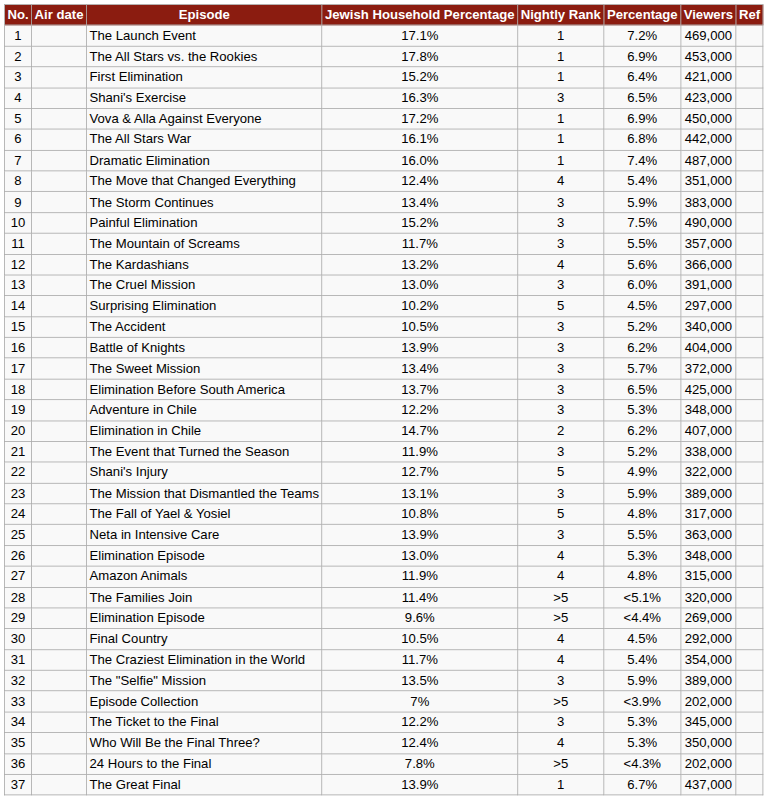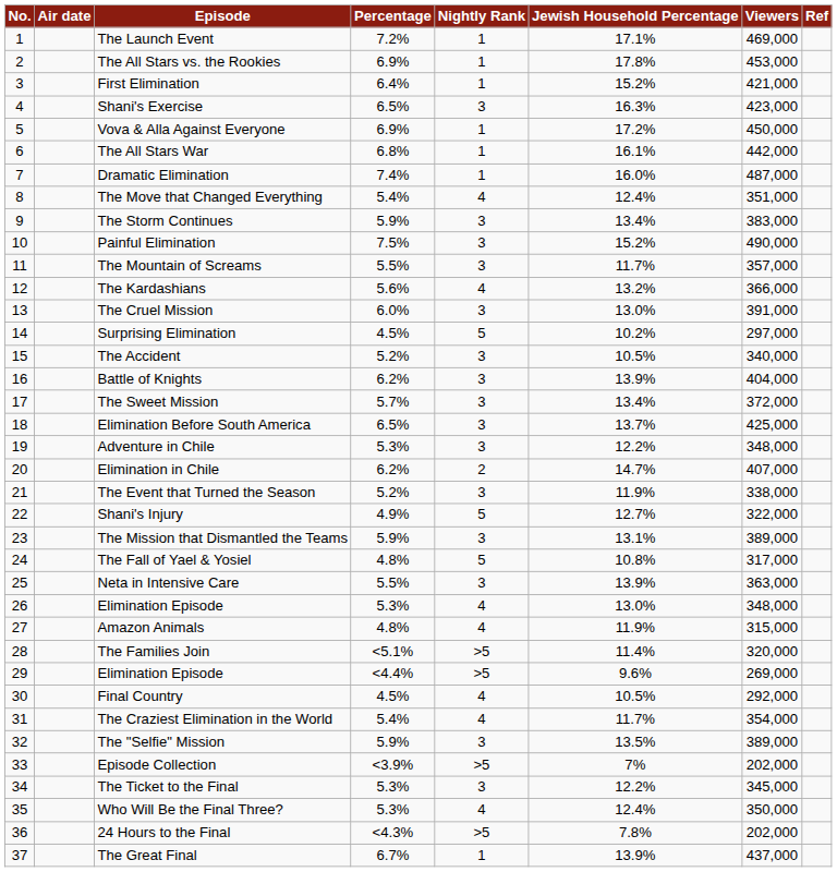 <table class="wikitable" style="text-align:center;">
 <tr>
 <th style="background:#8b1c10; color:white;">No.</th>
 <th style="background:#8b1c10; color:white;">Air date</th>
 <th style="background:#8b1c10; color:white;">Episode</th>
+<th style="background:#8b1c10; color:white;">Percentage</th>
+<th style="background:#8b1c10; color:white;">Nightly Rank</th>
 <th style="background:#8b1c10; color:white;">Jewish Household Percentage</th>
-<th style="background:#8b1c10; color:white;">Nightly Rank</th>
-<th style="background:#8b1c10; color:white;">Percentage</th>
 <th style="background:#8b1c10; color:white;">Viewers</th>
 <th style="background:#8b1c10; color:white;">Ref</th>
 </tr>
 <tr>
 <td>1</td>
 <td style="text-align:left;"></td>
 <td style="text-align:left;">The Launch Event</td>
+<td>7.2%</td>
+<td>1</td>
 <td>17.1%</td>
-<td>1</td>
-<td>7.2%</td>
 <td>469,000</td>
 <td></td>
 </tr>
 <tr>
 <td>2</td>
 <td style="text-align:left;"></td>
 <td style="text-align:left;">The All Stars vs. the Rookies</td>
+<td>6.9%</td>
+<td>1</td>
 <td>17.8%</td>
-<td>1</td>
-<td>6.9%</td>
 <td>453,000</td>
 <td></td>
 </tr>
 <tr>
 <td>3</td>
 <td style="text-align:left;"></td>
 <td style="text-align:left;">First Elimination</td>
+<td>6.4%</td>
+<td>1</td>
 <td>15.2%</td>
-<td>1</td>
-<td>6.4%</td>
 <td>421,000</td>
 <td></td>
 </tr>
 <tr>
 <td>4</td>
 <td style="text-align:left;"></td>
 <td style="text-align:left;">Shani's Exercise</td>
+<td>6.5%</td>
+<td>3</td>
 <td>16.3%</td>
-<td>3</td>
-<td>6.5%</td>
 <td>423,000</td>
 <td></td>
 </tr>
 <tr>
 <td>5</td>
 <td style="text-align:left;"></td>
 <td style="text-align:left;">Vova & Alla Against Everyone</td>
+<td>6.9%</td>
+<td>1</td>
 <td>17.2%</td>
-<td>1</td>
-<td>6.9%</td>
 <td>450,000</td>
 <td></td>
 </tr>
 <tr>
 <td>6</td>
 <td style="text-align:left;"></td>
 <td style="text-align:left;">The All Stars War</td>
+<td>6.8%</td>
+<td>1</td>
 <td>16.1%</td>
-<td>1</td>
-<td>6.8%</td>
 <td>442,000</td>
 <td></td>
 </tr>
 <tr>
 <td>7</td>
 <td style="text-align:left;"></td>
 <td style="text-align:left;">Dramatic Elimination</td>
+<td>7.4%</td>
+<td>1</td>
 <td>16.0%</td>
-<td>1</td>
-<td>7.4%</td>
 <td>487,000</td>
 <td></td>
 </tr>
 <tr>
 <td>8</td>
 <td style="text-align:left;"></td>
 <td style="text-align:left;">The Move that Changed Everything</td>
+<td>5.4%</td>
+<td>4</td>
 <td>12.4%</td>
-<td>4</td>
-<td>5.4%</td>
 <td>351,000</td>
 <td></td>
 </tr>
 <tr>
 <td>9</td>
 <td style="text-align:left;"></td>
 <td style="text-align:left;">The Storm Continues</td>
+<td>5.9%</td>
+<td>3</td>
 <td>13.4%</td>
-<td>3</td>
-<td>5.9%</td>
 <td>383,000</td>
 <td></td>
 </tr>
 <tr>
 <td>10</td>
 <td style="text-align:left;"></td>
 <td style="text-align:left;">Painful Elimination</td>
+<td>7.5%</td>
+<td>3</td>
 <td>15.2%</td>
-<td>3</td>
-<td>7.5%</td>
 <td>490,000</td>
 <td></td>
 </tr>
 <tr>
 <td>11</td>
 <td style="text-align:left;"></td>
 <td style="text-align:left;">The Mountain of Screams</td>
+<td>5.5%</td>
+<td>3</td>
 <td>11.7%</td>
-<td>3</td>
-<td>5.5%</td>
 <td>357,000</td>
 <td></td>
 </tr>
 <tr>
 <td>12</td>
 <td style="text-align:left;"></td>
 <td style="text-align:left;">The Kardashians</td>
+<td>5.6%</td>
+<td>4</td>
 <td>13.2%</td>
-<td>4</td>
-<td>5.6%</td>
 <td>366,000</td>
 <td></td>
 </tr>
 <tr>
 <td>13</td>
 <td style="text-align:left;"></td>
 <td style="text-align:left;">The Cruel Mission</td>
+<td>6.0%</td>
+<td>3</td>
 <td>13.0%</td>
-<td>3</td>
-<td>6.0%</td>
 <td>391,000</td>
 <td></td>
 </tr>
 <tr>
 <td>14</td>
 <td style="text-align:left;"></td>
 <td style="text-align:left;">Surprising Elimination</td>
+<td>4.5%</td>
+<td>5</td>
 <td>10.2%</td>
-<td>5</td>
-<td>4.5%</td>
 <td>297,000</td>
 <td></td>
 </tr>
 <tr>
 <td>15</td>
 <td style="text-align:left;"></td>
 <td style="text-align:left;">The Accident</td>
+<td>5.2%</td>
+<td>3</td>
 <td>10.5%</td>
-<td>3</td>
-<td>5.2%</td>
 <td>340,000</td>
 <td></td>
 </tr>
 <tr>
 <td>16</td>
 <td style="text-align:left;"></td>
 <td style="text-align:left;">Battle of Knights</td>
+<td>6.2%</td>
+<td>3</td>
 <td>13.9%</td>
-<td>3</td>
-<td>6.2%</td>
 <td>404,000</td>
 <td></td>
 </tr>
 <tr>
 <td>17</td>
 <td style="text-align:left;"></td>
 <td style="text-align:left;">The Sweet Mission</td>
+<td>5.7%</td>
+<td>3</td>
 <td>13.4%</td>
-<td>3</td>
-<td>5.7%</td>
 <td>372,000</td>
 <td></td>
 </tr>
 <tr>
 <td>18</td>
 <td style="text-align:left;"></td>
 <td style="text-align:left;">Elimination Before South America</td>
+<td>6.5%</td>
+<td>3</td>
 <td>13.7%</td>
-<td>3</td>
-<td>6.5%</td>
 <td>425,000</td>
 <td></td>
 </tr>
 <tr>
 <td>19</td>
 <td style="text-align:left;"></td>
 <td style="text-align:left;">Adventure in Chile</td>
+<td>5.3%</td>
+<td>3</td>
 <td>12.2%</td>
-<td>3</td>
-<td>5.3%</td>
 <td>348,000</td>
 <td></td>
 </tr>
 <tr>
 <td>20</td>
 <td style="text-align:left;"></td>
 <td style="text-align:left;">Elimination in Chile</td>
+<td>6.2%</td>
+<td>2</td>
 <td>14.7%</td>
-<td>2</td>
-<td>6.2%</td>
 <td>407,000</td>
 <td></td>
 </tr>
 <tr>
 <td>21</td>
 <td style="text-align:left;"></td>
 <td style="text-align:left;">The Event that Turned the Season</td>
+<td>5.2%</td>
+<td>3</td>
 <td>11.9%</td>
-<td>3</td>
-<td>5.2%</td>
 <td>338,000</td>
 <td></td>
 </tr>
 <tr>
 <td>22</td>
 <td style="text-align:left;"></td>
 <td style="text-align:left;">Shani's Injury</td>
+<td>4.9%</td>
+<td>5</td>
 <td>12.7%</td>
-<td>5</td>
-<td>4.9%</td>
 <td>322,000</td>
 <td></td>
 </tr>
 <tr>
 <td>23</td>
 <td style="text-align:left;"></td>
 <td style="text-align:left;">The Mission that Dismantled the Teams</td>
+<td>5.9%</td>
+<td>3</td>
 <td>13.1%</td>
-<td>3</td>
-<td>5.9%</td>
 <td>389,000</td>
 <td></td>
 </tr>
 <tr>
 <td>24</td>
 <td style="text-align:left;"></td>
 <td style="text-align:left;">The Fall of Yael & Yosiel</td>
+<td>4.8%</td>
+<td>5</td>
 <td>10.8%</td>
-<td>5</td>
-<td>4.8%</td>
 <td>317,000</td>
 <td></td>
 </tr>
 <tr>
 <td>25</td>
 <td style="text-align:left;"></td>
 <td style="text-align:left;">Neta in Intensive Care</td>
+<td>5.5%</td>
+<td>3</td>
 <td>13.9%</td>
-<td>3</td>
-<td>5.5%</td>
 <td>363,000</td>
 <td></td>
 </tr>
 <tr>
 <td>26</td>
 <td style="text-align:left;"></td>
 <td style="text-align:left;">Elimination Episode</td>
+<td>5.3%</td>
+<td>4</td>
 <td>13.0%</td>
-<td>4</td>
-<td>5.3%</td>
 <td>348,000</td>
 <td></td>
 </tr>
 <tr>
 <td>27</td>
 <td style="text-align:left;"></td>
 <td style="text-align:left;">Amazon Animals</td>
+<td>4.8%</td>
+<td>4</td>
 <td>11.9%</td>
-<td>4</td>
-<td>4.8%</td>
 <td>315,000</td>
 <td></td>
 </tr>
 <tr>
 <td>28</td>
 <td style="text-align:left;"></td>
 <td style="text-align:left;">The Families Join</td>
+<td><5.1%</td>
+<td>>5</td>
 <td>11.4%</td>
-<td>>5</td>
-<td><5.1%</td>
 <td>320,000</td>
 <td></td>
 </tr>
 <tr>
 <td>29</td>
 <td style="text-align:left;"></td>
 <td style="text-align:left;">Elimination Episode</td>
+<td><4.4%</td>
+<td>>5</td>
 <td>9.6%</td>
-<td>>5</td>
-<td><4.4%</td>
 <td>269,000</td>
 <td></td>
 </tr>
 <tr>
 <td>30</td>
 <td style="text-align:left;"></td>
 <td style="text-align:left;">Final Country</td>
+<td>4.5%</td>
+<td>4</td>
 <td>10.5%</td>
-<td>4</td>
-<td>4.5%</td>
 <td>292,000</td>
 <td></td>
 </tr>
 <tr>
 <td>31</td>
 <td style="text-align:left;"></td>
 <td style="text-align:left;">The Craziest Elimination in the World</td>
+<td>5.4%</td>
+<td>4</td>
 <td>11.7%</td>
-<td>4</td>
-<td>5.4%</td>
 <td>354,000</td>
 <td></td>
 </tr>
 <tr>
 <td>32</td>
 <td style="text-align:left;"></td>
 <td style="text-align:left;">The "Selfie" Mission</td>
+<td>5.9%</td>
+<td>3</td>
 <td>13.5%</td>
-<td>3</td>
-<td>5.9%</td>
 <td>389,000</td>
 <td></td>
 </tr>
 <tr>
 <td>33</td>
 <td style="text-align:left;"></td>
 <td style="text-align:left;">Episode Collection</td>
+<td><3.9%</td>
+<td>>5</td>
 <td>7%</td>
-<td>>5</td>
-<td><3.9%</td>
 <td>202,000</td>
 <td></td>
 </tr>
 <tr>
 <td>34</td>
 <td style="text-align:left;"></td>
 <td style="text-align:left;">The Ticket to the Final</td>
+<td>5.3%</td>
+<td>3</td>
 <td>12.2%</td>
-<td>3</td>
-<td>5.3%</td>
 <td>345,000</td>
 <td></td>
 </tr>
 <tr>
 <td>35</td>
 <td style="text-align:left;"></td>
 <td style="text-align:left;">Who Will Be the Final Three?</td>
+<td>5.3%</td>
+<td>4</td>
 <td>12.4%</td>
-<td>4</td>
-<td>5.3%</td>
 <td>350,000</td>
 <td></td>
 </tr>
 <tr>
 <td>36</td>
 <td style="text-align:left;"></td>
 <td style="text-align:left;">24 Hours to the Final</td>
+<td><4.3%</td>
+<td>>5</td>
 <td>7.8%</td>
-<td>>5</td>
-<td><4.3%</td>
 <td>202,000</td>
 <td></td>
 </tr>
 <tr>
 <td>37</td>
 <td style="text-align:left;"></td>
 <td style="text-align:left;">The Great Final</td>
+<td>6.7%</td>
+<td>1</td>
 <td>13.9%</td>
-<td>1</td>
-<td>6.7%</td>
 <td>437,000</td>
 <td></td>
 </tr>
 </table>
